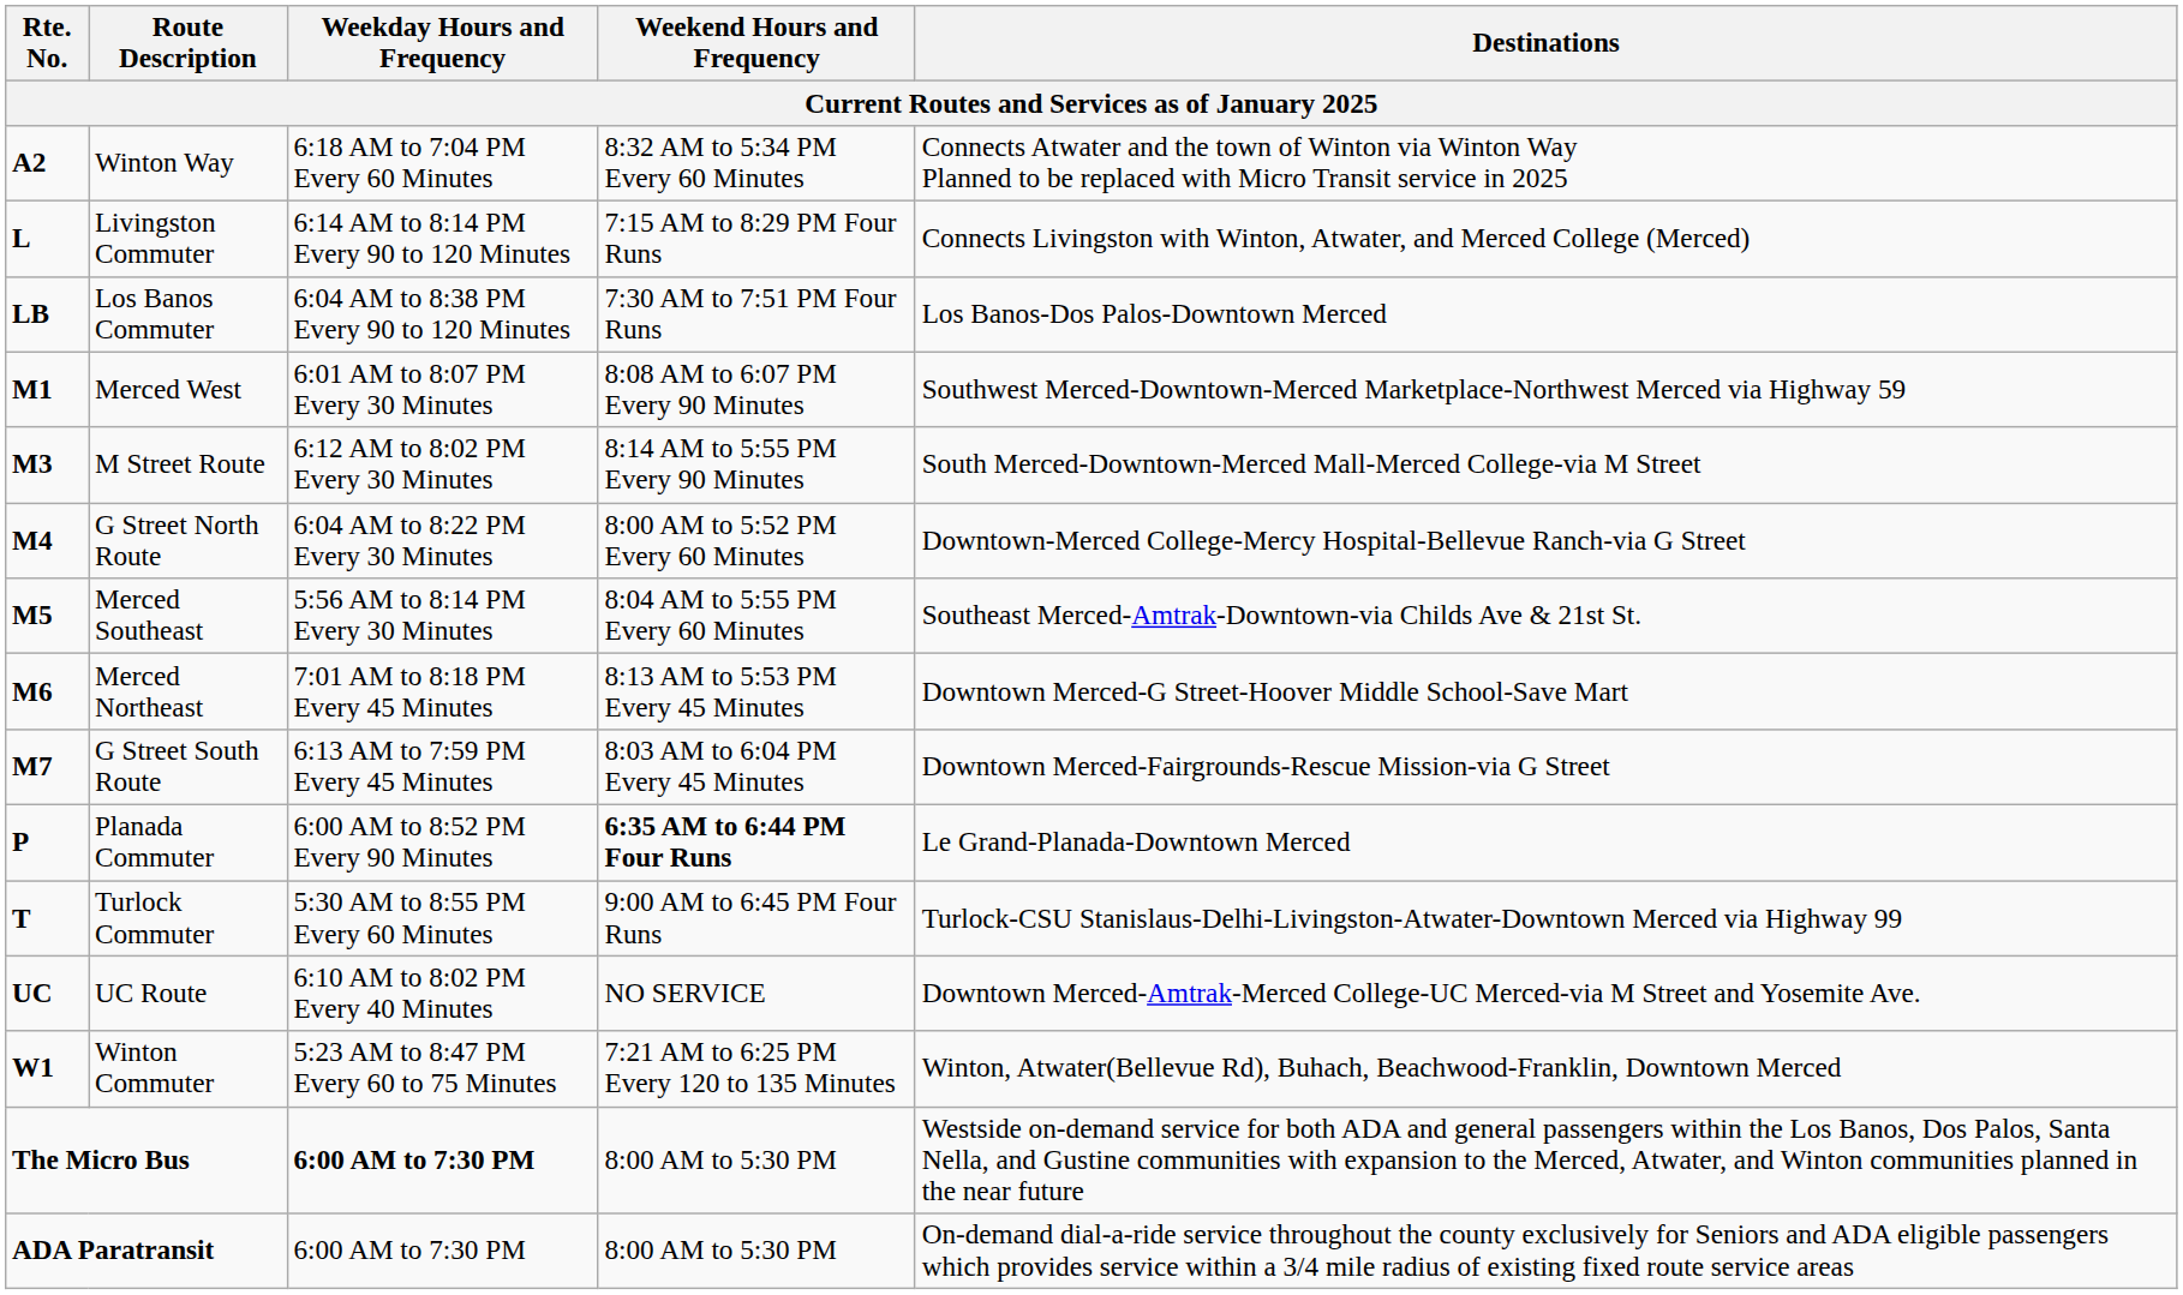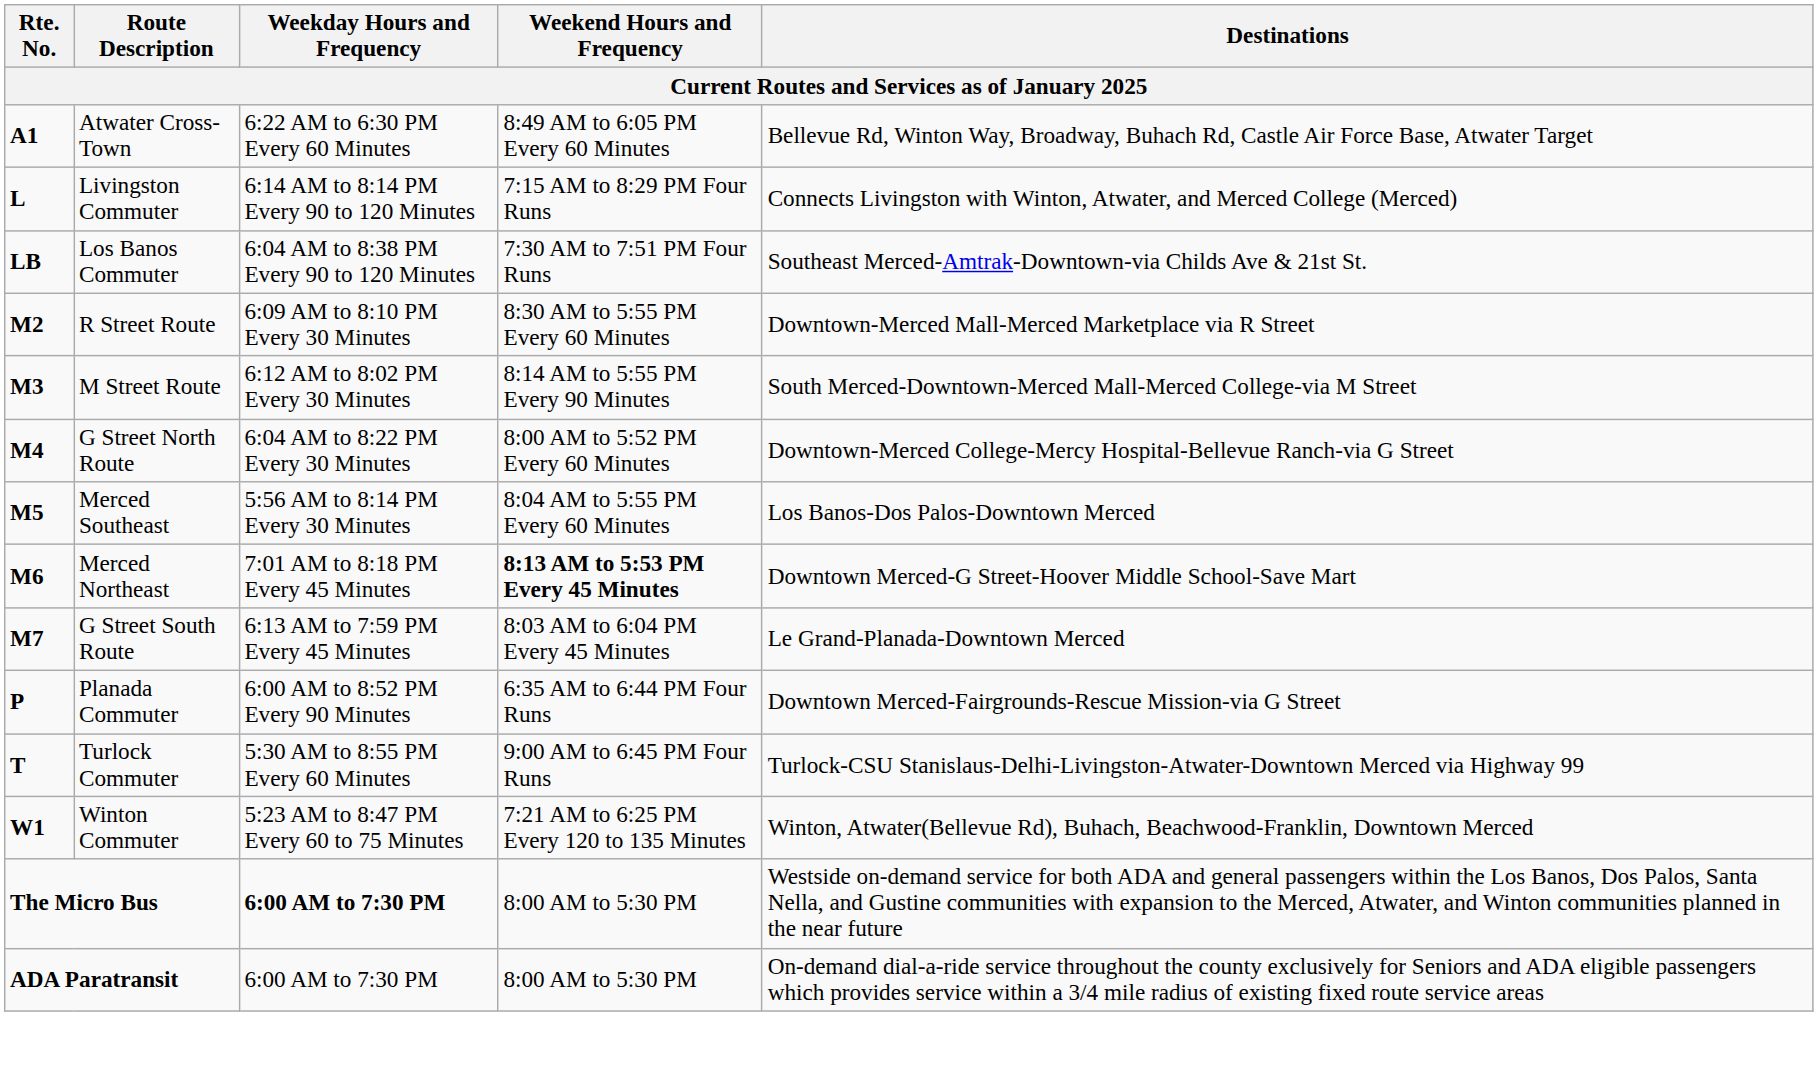 <table class="wikitable">
 <tr>
 <th>Rte. No.</th>
 <th>Route Description</th>
 <th>Weekday Hours and Frequency</th>
 <th>Weekend Hours and Frequency</th>
 <th>Destinations</th>
 </tr>
 <tr>
 <th colspan="5">Current Routes and Services as of January 2025</th>
 </tr>
 <tr>
-<td><strong>A2</strong></td>
-<td>Winton Way</td>
-<td>6:18 AM to 7:04 PM Every 60 Minutes</td>
-<td>8:32 AM to 5:34 PM Every 60 Minutes</td>
-<td>Connects Atwater and the town of Winton via Winton Way<br>Planned to be replaced with Micro Transit service in 2025</td>
+<td><strong>A1</strong></td>
+<td>Atwater Cross-Town</td>
+<td>6:22 AM to 6:30 PM Every 60 Minutes</td>
+<td>8:49 AM to 6:05 PM Every 60 Minutes</td>
+<td>Bellevue Rd, Winton Way, Broadway, Buhach Rd, Castle Air Force Base, Atwater Target</td>
 </tr>
 <tr>
 <td><strong>L</strong></td>
 <td>Livingston Commuter</td>
 <td>6:14 AM to 8:14 PM Every 90 to 120 Minutes</td>
 <td>7:15 AM to 8:29 PM Four Runs</td>
 <td>Connects Livingston with Winton, Atwater, and Merced College (Merced)</td>
 </tr>
 <tr>
 <td><strong>LB</strong></td>
 <td>Los Banos Commuter</td>
 <td>6:04 AM to 8:38 PM Every 90 to 120 Minutes</td>
 <td>7:30 AM to 7:51 PM Four Runs</td>
-<td>Los Banos-Dos Palos-Downtown Merced</td>
+<td>Southeast Merced-<a href='#'>Amtrak</a>-Downtown-via Childs Ave & 21st St.</td>
 </tr>
 <tr>
-<td><strong>M1</strong></td>
-<td>Merced West</td>
-<td>6:01 AM to 8:07 PM Every 30 Minutes</td>
-<td>8:08 AM to 6:07 PM Every 90 Minutes</td>
-<td>Southwest Merced-Downtown-Merced Marketplace-Northwest Merced via Highway 59</td>
+<td><strong>M2</strong></td>
+<td>R Street Route</td>
+<td>6:09 AM to 8:10 PM Every 30 Minutes</td>
+<td>8:30 AM to 5:55 PM Every 60 Minutes</td>
+<td>Downtown-Merced Mall-Merced Marketplace via R Street</td>
 </tr>
 <tr>
 <td><strong>M3</strong></td>
 <td>M Street Route</td>
 <td>6:12 AM to 8:02 PM Every 30 Minutes</td>
 <td>8:14 AM to 5:55 PM Every 90 Minutes</td>
 <td>South Merced-Downtown-Merced Mall-Merced College-via M Street</td>
 </tr>
 <tr>
 <td><strong>M4</strong></td>
 <td>G Street North Route</td>
 <td>6:04 AM to 8:22 PM Every 30 Minutes</td>
 <td>8:00 AM to 5:52 PM Every 60 Minutes</td>
 <td>Downtown-Merced College-Mercy Hospital-Bellevue Ranch-via G Street</td>
 </tr>
 <tr>
 <td><strong>M5</strong></td>
 <td>Merced Southeast</td>
 <td>5:56 AM to 8:14 PM Every 30 Minutes</td>
 <td>8:04 AM to 5:55 PM Every 60 Minutes</td>
-<td>Southeast Merced-<a href='#'>Amtrak</a>-Downtown-via Childs Ave & 21st St.</td>
+<td>Los Banos-Dos Palos-Downtown Merced</td>
 </tr>
 <tr>
 <td><strong>M6</strong></td>
 <td>Merced Northeast</td>
 <td>7:01 AM to 8:18 PM Every 45 Minutes</td>
-<td>8:13 AM to 5:53 PM Every 45 Minutes</td>
+<td><strong>8:13 AM to 5:53 PM Every 45 Minutes</strong></td>
 <td>Downtown Merced-G Street-Hoover Middle School-Save Mart</td>
 </tr>
 <tr>
 <td><strong>M7</strong></td>
 <td>G Street South Route</td>
 <td>6:13 AM to 7:59 PM Every 45 Minutes</td>
 <td>8:03 AM to 6:04 PM Every 45 Minutes</td>
-<td>Downtown Merced-Fairgrounds-Rescue Mission-via G Street</td>
+<td>Le Grand-Planada-Downtown Merced</td>
 </tr>
 <tr>
 <td><strong>P</strong></td>
 <td>Planada Commuter</td>
 <td>6:00 AM to 8:52 PM Every 90 Minutes</td>
-<td><strong>6:35 AM to 6:44 PM Four Runs</strong></td>
-<td>Le Grand-Planada-Downtown Merced</td>
+<td>6:35 AM to 6:44 PM Four Runs</td>
+<td>Downtown Merced-Fairgrounds-Rescue Mission-via G Street</td>
 </tr>
 <tr>
 <td><strong>T</strong></td>
 <td>Turlock Commuter</td>
 <td>5:30 AM to 8:55 PM Every 60 Minutes</td>
 <td>9:00 AM to 6:45 PM Four Runs</td>
 <td>Turlock-CSU Stanislaus-Delhi-Livingston-Atwater-Downtown Merced via Highway 99</td>
-</tr>
-<tr>
-<td><strong>UC</strong></td>
-<td>UC Route</td>
-<td>6:10 AM to 8:02 PM Every 40 Minutes</td>
-<td>NO SERVICE</td>
-<td>Downtown Merced-<a href='#'>Amtrak</a>-Merced College-UC Merced-via M Street and Yosemite Ave.</td>
 </tr>
 <tr>
 <td><strong>W1</strong></td>
 <td>Winton Commuter</td>
 <td>5:23 AM to 8:47 PM Every 60 to 75 Minutes</td>
 <td>7:21 AM to 6:25 PM Every 120 to 135 Minutes</td>
 <td>Winton, Atwater(Bellevue Rd), Buhach, Beachwood-Franklin, Downtown Merced</td>
 </tr>
 <tr>
 <td colspan="2"><strong>The Micro Bus</strong></td>
 <td><strong>6:00 AM to 7:30 PM</strong></td>
 <td>8:00 AM to 5:30 PM</td>
 <td>Westside on-demand service for both ADA and general passengers within the Los Banos, Dos Palos, Santa Nella, and Gustine communities with expansion to the Merced, Atwater, and Winton communities planned in the near future</td>
 </tr>
 <tr>
 <td colspan="2"><strong>ADA Paratransit</strong></td>
 <td>6:00 AM to 7:30 PM</td>
 <td>8:00 AM to 5:30 PM</td>
 <td>On-demand dial-a-ride service throughout the county exclusively for Seniors and ADA eligible passengers which provides service within a 3/4 mile radius of existing fixed route service areas</td>
 </tr>
 </table>
